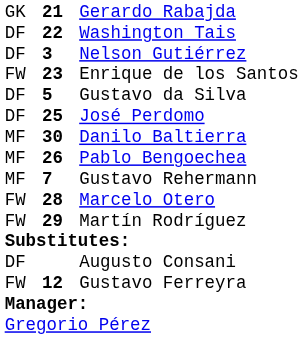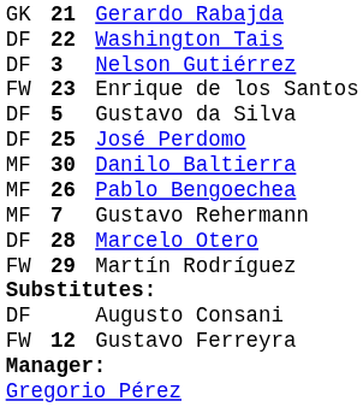 <table style="font-size:90%; margin:0.2em auto;" cellspacing="0" cellpadding="0">
 <tr>
 <th width="25"></th>
 <th width="25"></th>
 </tr>
 <tr>
 <td>GK</td>
 <td><strong>21</strong></td>
 <td> <a href='#'>Gerardo Rabajda</a></td>
 </tr>
 <tr>
 <td>DF</td>
 <td><strong>22</strong></td>
 <td> <a href='#'>Washington Tais</a></td>
 </tr>
 <tr>
 <td>DF</td>
 <td><strong>3</strong></td>
 <td> <a href='#'>Nelson Gutiérrez</a></td>
 </tr>
 <tr>
 <td>FW</td>
 <td><strong>23</strong></td>
 <td> Enrique de los Santos</td>
 </tr>
 <tr>
 <td>DF</td>
 <td><strong>5</strong></td>
 <td> Gustavo da Silva</td>
 </tr>
 <tr>
 <td>DF</td>
 <td><strong>25</strong></td>
 <td> <a href='#'>José Perdomo</a></td>
 <td></td>
 <td></td>
 </tr>
 <tr>
 <td>MF</td>
 <td><strong>30</strong></td>
 <td> <a href='#'>Danilo Baltierra</a></td>
 </tr>
 <tr>
 <td>MF</td>
 <td><strong>26</strong></td>
 <td> <a href='#'>Pablo Bengoechea</a></td>
 <td></td>
 <td></td>
 </tr>
 <tr>
 <td>MF</td>
 <td><strong>7</strong></td>
 <td> Gustavo Rehermann</td>
 </tr>
 <tr>
-<td>FW</td>
+<td>DF</td>
 <td><strong>28</strong></td>
 <td> <a href='#'>Marcelo Otero</a></td>
 </tr>
 <tr>
 <td>FW</td>
 <td><strong>29</strong></td>
 <td> Martín Rodríguez</td>
 </tr>
 <tr>
 <td colspan=3><strong>Substitutes:</strong></td>
 </tr>
 <tr>
 <td>DF</td>
 <td></td>
 <td> Augusto Consani</td>
 <td></td>
 <td></td>
 </tr>
 <tr>
 <td>FW</td>
 <td><strong>12</strong></td>
 <td> Gustavo Ferreyra</td>
 <td></td>
 <td></td>
 </tr>
 <tr>
 <td colspan=3><strong>Manager:</strong></td>
 </tr>
 <tr>
 <td colspan=4> <a href='#'>Gregorio Pérez</a></td>
 </tr>
 </table>
